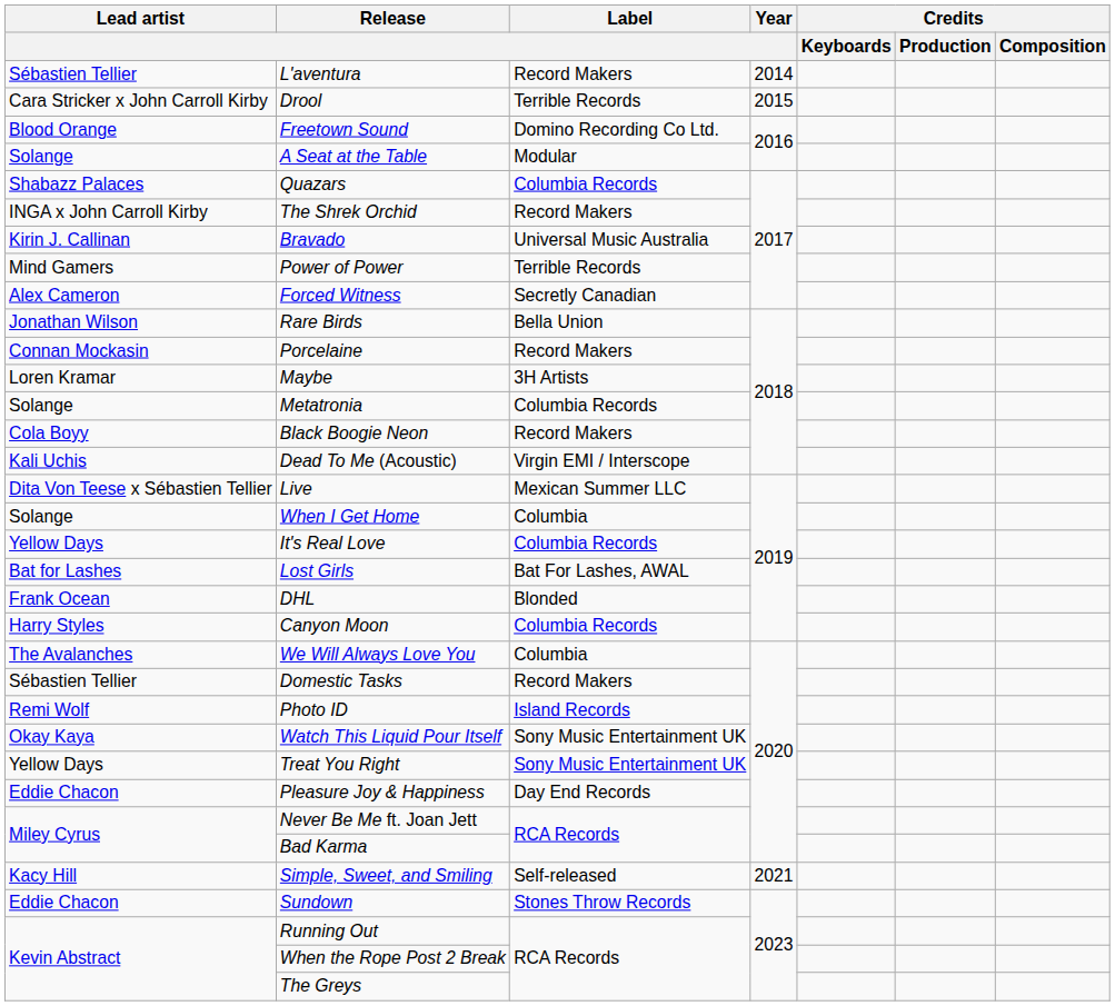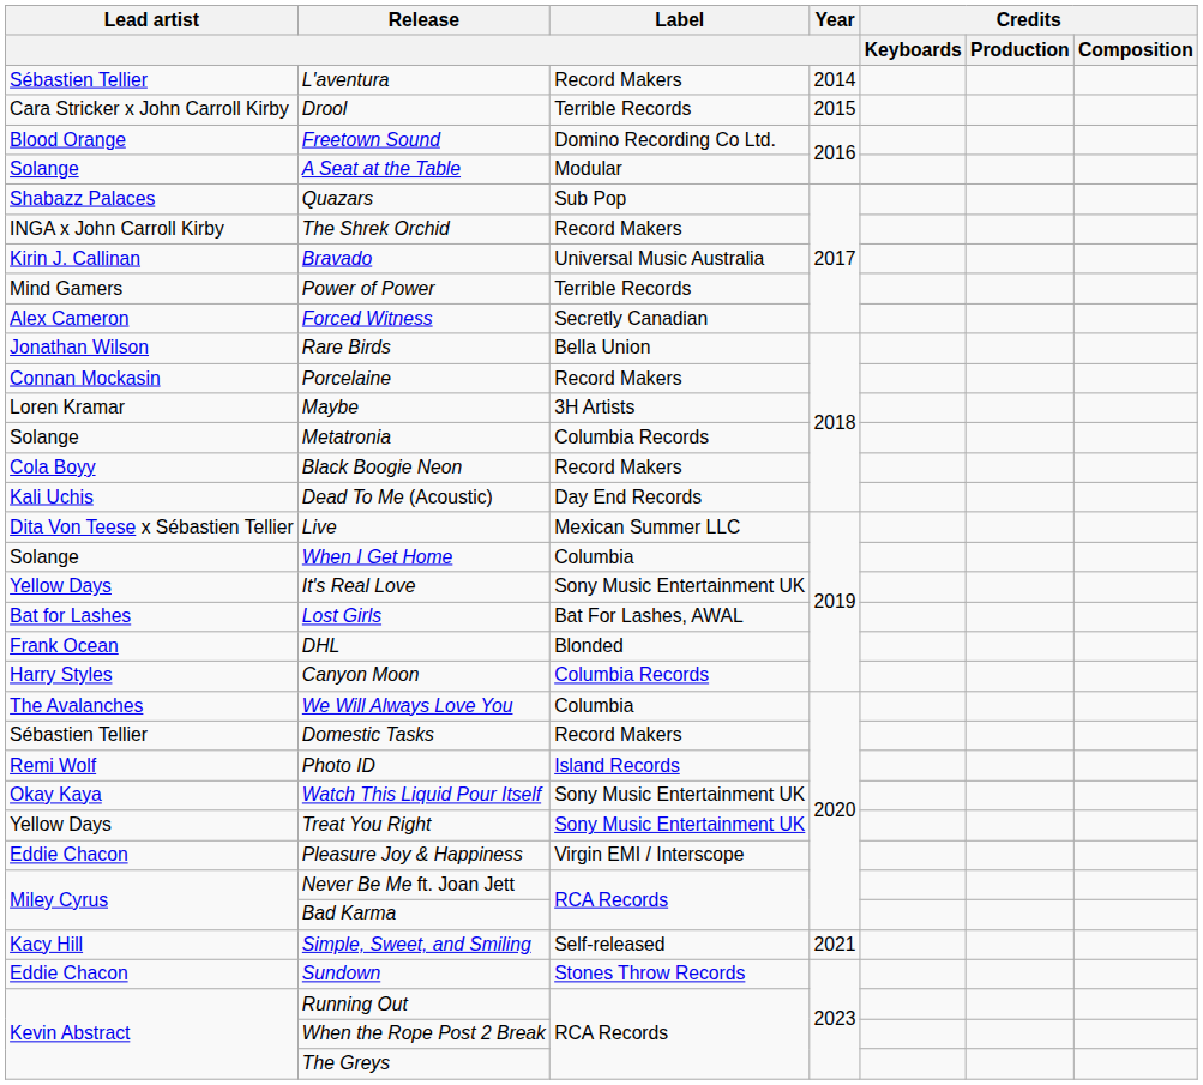 <table class="wikitable">
 <tr>
 <th>Lead artist</th>
 <th>Release</th>
 <th>Label</th>
 <th>Year</th>
 <th colspan="3">Credits</th>
 </tr>
 <tr>
 <th colspan="4"></th>
 <th>Keyboards</th>
 <th>Production</th>
 <th>Composition</th>
 </tr>
 <tr>
 <td><a href='#'>Sébastien Tellier</a></td>
 <td><em>L'aventura</em></td>
 <td>Record Makers</td>
 <td>2014</td>
 <td></td>
 <td></td>
 <td></td>
 </tr>
 <tr>
 <td>Cara Stricker x John Carroll Kirby</td>
 <td><em>Drool</em></td>
 <td>Terrible Records</td>
 <td>2015</td>
 <td></td>
 <td></td>
 <td></td>
 </tr>
 <tr>
 <td><a href='#'>Blood Orange</a></td>
 <td><em><a href='#'>Freetown Sound</a></em></td>
 <td>Domino Recording Co Ltd.</td>
 <td rowspan="2">2016</td>
 <td></td>
 <td></td>
 <td></td>
 </tr>
 <tr>
 <td><a href='#'>Solange</a></td>
 <td><em><a href='#'>A Seat at the Table</a></em></td>
 <td>Modular</td>
 <td></td>
 <td></td>
 <td></td>
 </tr>
 <tr>
 <td><a href='#'>Shabazz Palaces</a></td>
 <td><em>Quazars</em></td>
-<td><a href='#'>Columbia Records</a></td>
+<td>Sub Pop</td>
 <td rowspan="5">2017</td>
 <td></td>
 <td></td>
 <td></td>
 </tr>
 <tr>
 <td>INGA x John Carroll Kirby</td>
 <td><em>The Shrek Orchid</em></td>
 <td>Record Makers</td>
 <td></td>
 <td></td>
 <td></td>
 </tr>
 <tr>
 <td><a href='#'>Kirin J. Callinan</a></td>
 <td><em><a href='#'>Bravado</a></em></td>
 <td>Universal Music Australia</td>
 <td></td>
 <td></td>
 <td></td>
 </tr>
 <tr>
 <td>Mind Gamers</td>
 <td><em>Power of Power</em></td>
 <td>Terrible Records</td>
 <td></td>
 <td></td>
 <td></td>
 </tr>
 <tr>
 <td><a href='#'>Alex Cameron</a></td>
 <td><em><a href='#'>Forced Witness</a></em></td>
 <td>Secretly Canadian</td>
 <td></td>
 <td></td>
 <td></td>
 </tr>
 <tr>
 <td><a href='#'>Jonathan Wilson</a></td>
 <td><em>Rare Birds</em></td>
 <td>Bella Union</td>
 <td rowspan="6">2018</td>
 <td></td>
 <td></td>
 <td></td>
 </tr>
 <tr>
 <td><a href='#'>Connan Mockasin</a></td>
 <td><em>Porcelaine</em></td>
 <td>Record Makers</td>
 <td></td>
 <td></td>
 <td></td>
 </tr>
 <tr>
 <td>Loren Kramar</td>
 <td><em>Maybe</em></td>
 <td>3H Artists</td>
 <td></td>
 <td></td>
 <td></td>
 </tr>
 <tr>
 <td>Solange</td>
 <td><em>Metatronia</em></td>
 <td>Columbia Records</td>
 <td></td>
 <td></td>
 <td></td>
 </tr>
 <tr>
 <td><a href='#'>Cola Boyy</a></td>
 <td><em>Black Boogie Neon</em></td>
 <td>Record Makers</td>
 <td></td>
 <td></td>
 <td></td>
 </tr>
 <tr>
 <td><a href='#'>Kali Uchis</a></td>
 <td><em>Dead To Me</em> (Acoustic)</td>
-<td>Virgin EMI / Interscope</td>
+<td>Day End Records</td>
 <td></td>
 <td></td>
 <td></td>
 </tr>
 <tr>
 <td><a href='#'>Dita Von Teese</a> x Sébastien Tellier</td>
 <td><em>Live</em></td>
 <td>Mexican Summer LLC</td>
 <td rowspan="6">2019</td>
 <td></td>
 <td></td>
 <td></td>
 </tr>
 <tr>
 <td>Solange</td>
 <td><em><a href='#'>When I Get Home</a></em></td>
 <td>Columbia</td>
 <td></td>
 <td></td>
 <td></td>
 </tr>
 <tr>
 <td><a href='#'>Yellow Days</a></td>
 <td><em>It's Real Love</em></td>
-<td><a href='#'>Columbia Records</a></td>
+<td>Sony Music Entertainment UK</td>
 <td></td>
 <td></td>
 <td></td>
 </tr>
 <tr>
 <td><a href='#'>Bat for Lashes</a></td>
 <td><em><a href='#'>Lost Girls</a></em></td>
 <td>Bat For Lashes, AWAL</td>
 <td></td>
 <td></td>
 <td></td>
 </tr>
 <tr>
 <td><a href='#'>Frank Ocean</a></td>
 <td><em>DHL</em></td>
 <td>Blonded</td>
 <td></td>
 <td></td>
 <td></td>
 </tr>
 <tr>
 <td><a href='#'>Harry Styles</a></td>
 <td><em>Canyon Moon</em></td>
 <td><a href='#'>Columbia Records</a></td>
 <td></td>
 <td></td>
 <td></td>
 </tr>
 <tr>
 <td><a href='#'>The Avalanches</a></td>
 <td><em><a href='#'>We Will Always Love You</a></em></td>
 <td>Columbia</td>
 <td rowspan="8">2020</td>
 <td></td>
 <td></td>
 <td></td>
 </tr>
 <tr>
 <td>Sébastien Tellier</td>
 <td><em>Domestic Tasks</em></td>
 <td>Record Makers</td>
 <td></td>
 <td></td>
 <td></td>
 </tr>
 <tr>
 <td><a href='#'>Remi Wolf</a></td>
 <td><em>Photo ID</em></td>
 <td><a href='#'>Island Records</a></td>
 <td></td>
 <td></td>
 <td></td>
 </tr>
 <tr>
 <td><a href='#'>Okay Kaya</a></td>
 <td><em><a href='#'>Watch This Liquid Pour Itself</a></em></td>
 <td>Sony Music Entertainment UK</td>
 <td></td>
 <td></td>
 <td></td>
 </tr>
 <tr>
 <td>Yellow Days</td>
 <td><em>Treat You Right</em></td>
 <td><a href='#'>Sony Music Entertainment UK</a></td>
 <td></td>
 <td></td>
 <td></td>
 </tr>
 <tr>
 <td><a href='#'>Eddie Chacon</a></td>
 <td><em>Pleasure Joy & Happiness</em></td>
-<td>Day End Records</td>
+<td>Virgin EMI / Interscope</td>
 <td></td>
 <td></td>
 <td></td>
 </tr>
 <tr>
 <td rowspan="2"><a href='#'>Miley Cyrus</a></td>
 <td><em>Never Be Me</em> ft. Joan Jett</td>
 <td rowspan="2"><a href='#'>RCA Records</a></td>
 <td></td>
 <td></td>
 <td></td>
 </tr>
 <tr>
 <td><em>Bad Karma</em></td>
 <td></td>
 <td></td>
 <td></td>
 </tr>
 <tr>
 <td><a href='#'>Kacy Hill</a></td>
 <td><em><a href='#'>Simple, Sweet, and Smiling</a></em></td>
 <td>Self-released</td>
 <td>2021</td>
 <td></td>
 <td></td>
 <td></td>
 </tr>
 <tr>
 <td><a href='#'>Eddie Chacon</a></td>
 <td><em><a href='#'>Sundown</a></em></td>
 <td><a href='#'>Stones Throw Records</a></td>
 <td rowspan="4">2023</td>
 <td></td>
 <td></td>
 <td></td>
 </tr>
 <tr>
 <td rowspan="3"><a href='#'>Kevin Abstract</a></td>
 <td><em>Running Out</em></td>
 <td rowspan="3">RCA Records</td>
 <td></td>
 <td></td>
 <td></td>
 </tr>
 <tr>
 <td><em>When the Rope Post 2 Break</em></td>
 <td></td>
 <td></td>
 <td></td>
 </tr>
 <tr>
 <td><em>The Greys</em></td>
 <td></td>
 <td></td>
 <td></td>
 </tr>
 </table>
